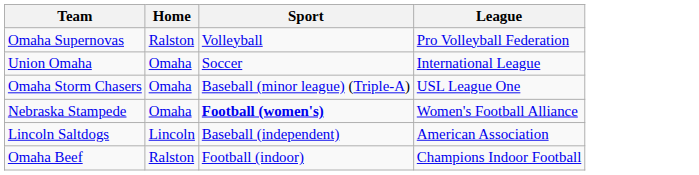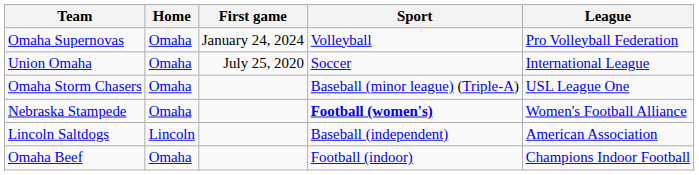 <table class="wikitable sortable">
 <tr>
 <th>Team</th>
 <th>Home</th>
+<th>First game</th>
 <th>Sport</th>
 <th>League</th>
 </tr>
 <tr>
 <td><a href='#'>Omaha Supernovas</a></td>
-<td><a href='#'>Ralston</a></td>
+<td><a href='#'>Omaha</a></td>
+<td align="right">January 24, 2024</td>
 <td><a href='#'>Volleyball</a></td>
 <td><a href='#'>Pro Volleyball Federation</a></td>
 </tr>
 <tr>
 <td><a href='#'>Union Omaha</a></td>
 <td><a href='#'>Omaha</a></td>
+<td align="right">July 25, 2020</td>
 <td><a href='#'>Soccer</a></td>
 <td><a href='#'>International League</a></td>
 </tr>
 <tr>
 <td><a href='#'>Omaha Storm Chasers</a></td>
 <td><a href='#'>Omaha</a></td>
+<td align="right"></td>
 <td><a href='#'>Baseball (minor league)</a> (<a href='#'>Triple-A</a>)</td>
 <td><a href='#'>USL League One</a></td>
 </tr>
 <tr>
 <td><a href='#'>Nebraska Stampede</a></td>
 <td><a href='#'>Omaha</a></td>
+<td align=right></td>
 <td><strong><a href='#'>Football (women's)</a></strong></td>
 <td><a href='#'>Women's Football Alliance</a></td>
 </tr>
 <tr>
 <td><a href='#'>Lincoln Saltdogs</a></td>
 <td><a href='#'>Lincoln</a></td>
+<td align=right></td>
 <td><a href='#'>Baseball (independent)</a></td>
 <td><a href='#'>American Association</a></td>
 </tr>
 <tr>
 <td><a href='#'>Omaha Beef</a></td>
-<td><a href='#'>Ralston</a></td>
+<td><a href='#'>Omaha</a></td>
+<td align=right></td>
 <td><a href='#'>Football (indoor)</a></td>
 <td><a href='#'>Champions Indoor Football</a></td>
 </tr>
 </table>
